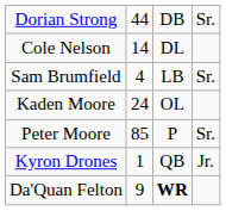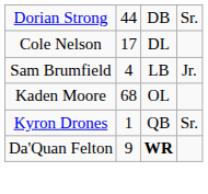 <table class="wikitable sortable">
 <tr align="center">
 <td><a href='#'>Dorian Strong</a></td>
 <td>44</td>
 <td>DB</td>
 <td>Sr.</td>
 </tr>
 <tr align="center">
 <td>Cole Nelson</td>
-<td>14</td>
+<td>17</td>
 <td>DL</td>
 <td></td>
 </tr>
 <tr align="center">
 <td>Sam Brumfield</td>
 <td>4</td>
 <td>LB</td>
-<td> Sr.</td>
+<td> Jr.</td>
 </tr>
 <tr align="center">
 <td>Kaden Moore</td>
-<td>24</td>
+<td>68</td>
 <td>OL</td>
 <td></td>
-</tr>
-<tr align="center">
-<td>Peter Moore</td>
-<td>85</td>
-<td>P</td>
-<td> Sr.</td>
 </tr>
 <tr align="center">
 <td><a href='#'>Kyron Drones</a></td>
 <td>1</td>
 <td>QB</td>
-<td> Jr.</td>
+<td> Sr.</td>
 </tr>
 <tr align="center">
 <td>Da'Quan Felton</td>
 <td>9</td>
 <td><strong>WR</strong></td>
 <td></td>
 </tr>
 </table>
